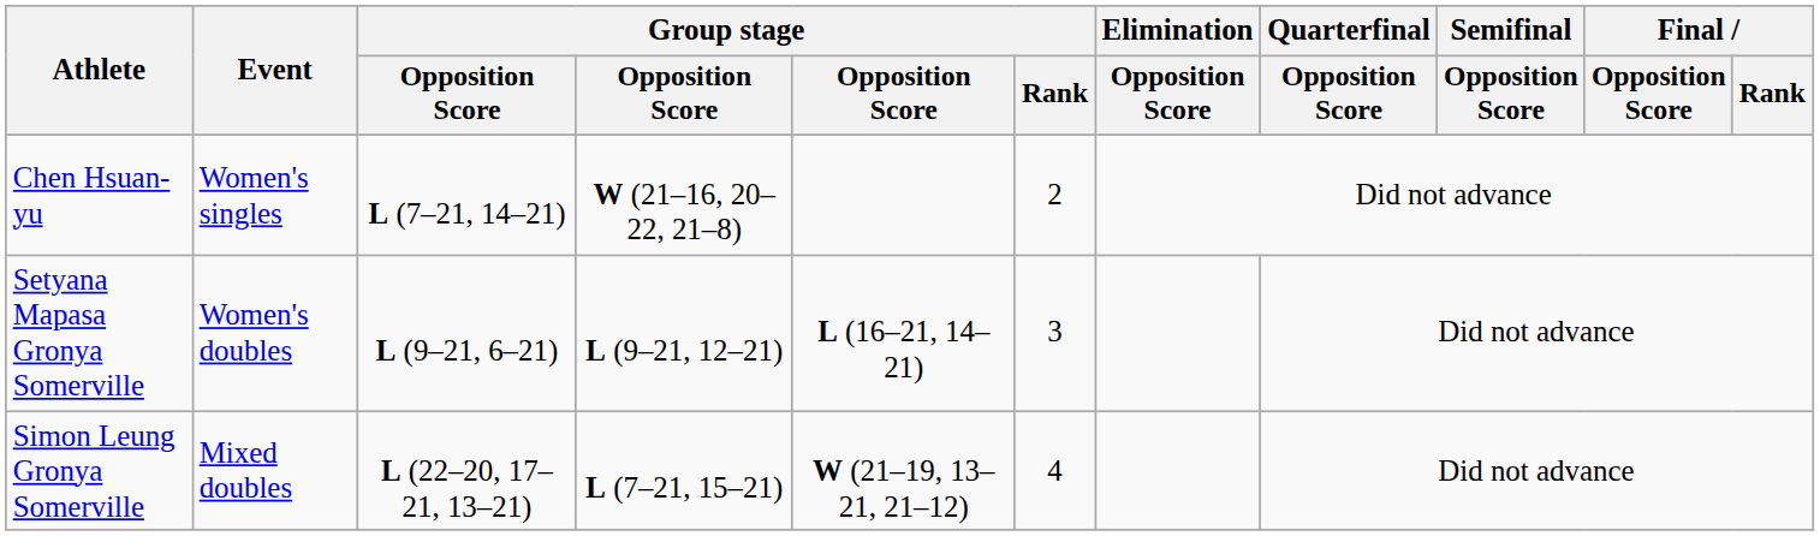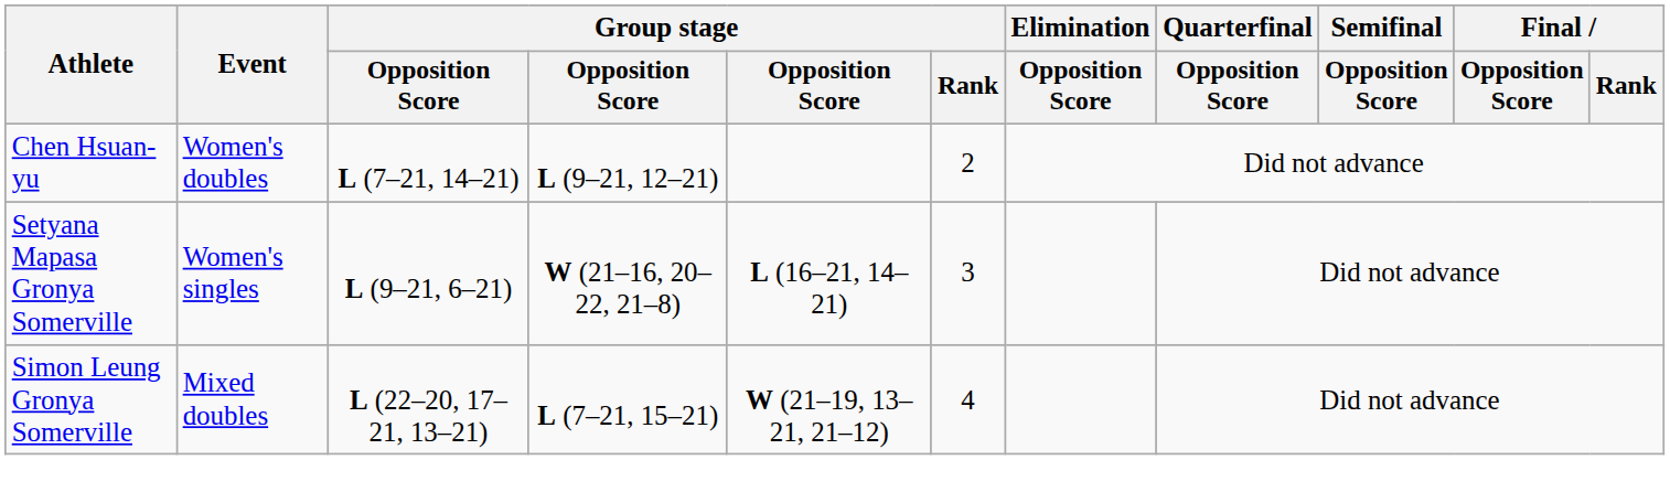 <table class="wikitable" style="font-size:90%; text-align:center">
 <tr>
 <th rowspan="2">Athlete</th>
 <th rowspan="2">Event</th>
 <th colspan="4">Group stage</th>
 <th>Elimination</th>
 <th>Quarterfinal</th>
 <th>Semifinal</th>
 <th colspan="2">Final / </th>
 </tr>
 <tr style="font-size:95%">
 <th>Opposition<br>Score</th>
 <th>Opposition<br>Score</th>
 <th>Opposition<br>Score</th>
 <th>Rank</th>
 <th>Opposition<br>Score</th>
 <th>Opposition<br>Score</th>
 <th>Opposition<br>Score</th>
 <th>Opposition<br>Score</th>
 <th>Rank</th>
 </tr>
 <tr>
 <td align="left"><a href='#'>Chen Hsuan-yu</a></td>
-<td align="left"><a href='#'>Women's singles</a></td>
+<td align="left"><a href='#'>Women's doubles</a></td>
 <td><br><strong>L</strong> (7–21, 14–21)</td>
-<td><br><strong>W</strong> (21–16, 20–22, 21–8)</td>
+<td><br><strong>L</strong> (9–21, 12–21)</td>
 <td></td>
 <td>2</td>
 <td colspan=6>Did not advance</td>
 </tr>
 <tr>
 <td align="left"><a href='#'>Setyana Mapasa</a><br><a href='#'>Gronya Somerville</a></td>
-<td align="left"><a href='#'>Women's doubles</a></td>
+<td align="left"><a href='#'>Women's singles</a></td>
 <td><br><strong>L</strong> (9–21, 6–21)</td>
-<td><br><strong>L</strong> (9–21, 12–21)</td>
+<td><br><strong>W</strong> (21–16, 20–22, 21–8)</td>
 <td><br><strong>L</strong> (16–21, 14–21)</td>
 <td>3</td>
 <td></td>
 <td colspan=4>Did not advance</td>
 </tr>
 <tr>
 <td align="left"><a href='#'>Simon Leung</a><br><a href='#'>Gronya Somerville</a></td>
 <td align="left"><a href='#'>Mixed doubles</a></td>
 <td><br><strong>L</strong> (22–20, 17–21, 13–21)</td>
 <td><br><strong>L</strong> (7–21, 15–21)</td>
 <td><br><strong>W</strong> (21–19, 13–21, 21–12)</td>
 <td>4</td>
 <td></td>
 <td colspan=4>Did not advance</td>
 </tr>
 </table>
